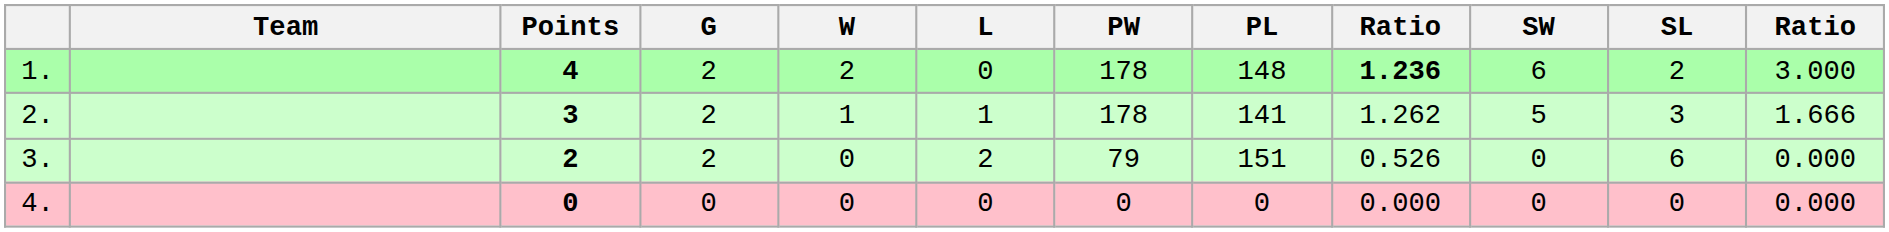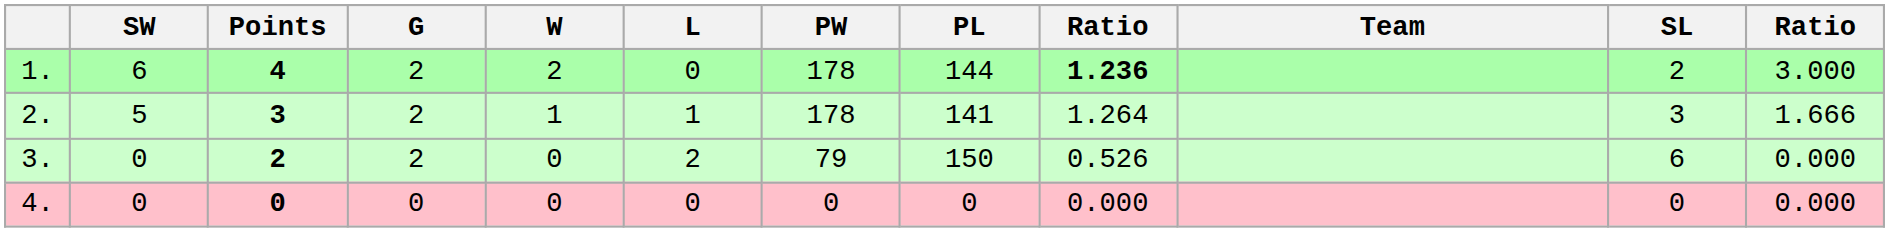 <table class=wikitable style="text-align:center">
 <tr style="background: #DCDCDC">
 <th width="25"></th>
-<th width="200">Team</th>
+<th width="60">SW</th>
 <th width="60">Points</th>
 <th width="60">G</th>
 <th width="60">W</th>
 <th width="60">L</th>
 <th width="60">PW</th>
 <th width="60">PL</th>
 <th width="60">Ratio</th>
-<th width="60">SW</th>
+<th width="200">Team</th>
 <th width="60">SL</th>
 <th width="60">Ratio</th>
 </tr>
 <tr style="background: #AAFFAA">
 <td>1.</td>
-<td align=left></td>
+<td>6</td>
 <td><strong>4</strong></td>
 <td>2</td>
 <td>2</td>
 <td>0</td>
 <td>178</td>
-<td>148</td>
+<td>144</td>
 <td><strong>1.236</strong></td>
-<td>6</td>
+<td align=left></td>
 <td>2</td>
 <td>3.000</td>
 </tr>
 <tr style="background: #CCFFCC">
 <td>2.</td>
-<td align=left></td>
+<td>5</td>
 <td><strong>3</strong></td>
 <td>2</td>
 <td>1</td>
 <td>1</td>
 <td>178</td>
 <td>141</td>
-<td>1.262</td>
-<td>5</td>
+<td>1.264</td>
+<td align=left></td>
 <td>3</td>
 <td>1.666</td>
 </tr>
 <tr style="background: #CCFFCC">
 <td>3.</td>
-<td align=left></td>
+<td>0</td>
 <td><strong>2</strong></td>
 <td>2</td>
 <td>0</td>
 <td>2</td>
 <td>79</td>
-<td>151</td>
+<td>150</td>
 <td>0.526</td>
-<td>0</td>
+<td align=left></td>
 <td>6</td>
 <td>0.000</td>
 </tr>
 <tr style="background: pink">
 <td>4.</td>
-<td align=left><s></s></td>
+<td>0</td>
 <td><strong>0</strong></td>
 <td>0</td>
 <td>0</td>
 <td>0</td>
 <td>0</td>
 <td>0</td>
 <td>0.000</td>
-<td>0</td>
+<td align=left><s></s></td>
 <td>0</td>
 <td>0.000</td>
 </tr>
 </table>
